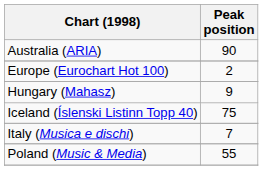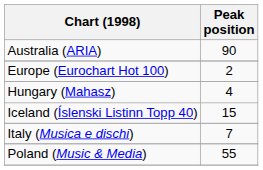 <table class="wikitable sortable">
 <tr>
 <th>Chart (1998)</th>
 <th>Peak<br>position</th>
 </tr>
 <tr>
 <td>Australia (<a href='#'>ARIA</a>)</td>
 <td align="center">90</td>
 </tr>
 <tr>
 </tr>
 <tr>
 </tr>
 <tr>
 </tr>
 <tr>
 <td>Europe (<a href='#'>Eurochart Hot 100</a>)</td>
 <td align="center">2</td>
 </tr>
 <tr>
 </tr>
 <tr>
 </tr>
 <tr>
 </tr>
 <tr>
 <td>Hungary (<a href='#'>Mahasz</a>)</td>
-<td align="center">9</td>
+<td align="center">4</td>
 </tr>
 <tr>
 <td>Iceland (<a href='#'>Íslenski Listinn Topp 40</a>)</td>
-<td align="center">75</td>
+<td align="center">15</td>
 </tr>
 <tr>
 </tr>
 <tr>
 <td>Italy (<em><a href='#'>Musica e dischi</a></em>)</td>
 <td align="center">7</td>
 </tr>
 <tr>
 </tr>
 <tr>
 </tr>
 <tr>
 </tr>
 <tr>
 <td>Poland (<em><a href='#'>Music & Media</a></em>)</td>
 <td align="center">55</td>
 </tr>
 <tr>
 </tr>
 <tr>
 </tr>
 <tr>
 </tr>
 <tr>
 </tr>
 </table>
